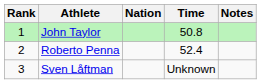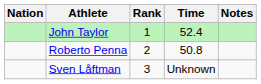 <table class="wikitable sortable" style="text-align:center">
 <tr>
+<th>Nation</th>
+<th>Athlete</th>
 <th>Rank</th>
-<th>Athlete</th>
-<th>Nation</th>
 <th>Time</th>
 <th>Notes</th>
 </tr>
 <tr bgcolor=bbf3bb>
+<td align=left></td>
+<td align=left data-sort-value="Taylor, John"><a href='#'>John Taylor</a></td>
 <td>1</td>
-<td align=left data-sort-value="Taylor, John"><a href='#'>John Taylor</a></td>
+<td>52.4</td>
+<td></td>
+</tr>
+<tr>
 <td align=left></td>
+<td align=left data-sort-value="Penna, Roberto"><a href='#'>Roberto Penna</a></td>
+<td>2</td>
 <td>50.8</td>
 <td></td>
 </tr>
 <tr>
-<td>2</td>
-<td align=left data-sort-value="Penna, Roberto"><a href='#'>Roberto Penna</a></td>
 <td align=left></td>
-<td>52.4</td>
-<td></td>
-</tr>
-<tr>
+<td align=left data-sort-value="Låftman, Sven"><a href='#'>Sven Låftman</a></td>
 <td>3</td>
-<td align=left data-sort-value="Låftman, Sven"><a href='#'>Sven Låftman</a></td>
-<td align=left></td>
 <td>Unknown</td>
 <td></td>
 </tr>
 </table>
